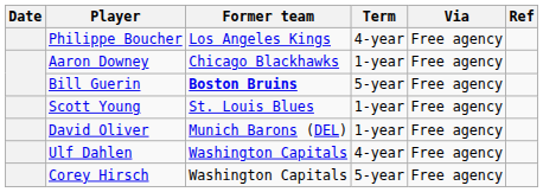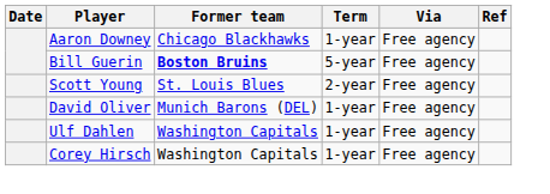 <table class="wikitable plainrowheaders">
 <tr style="background:#ddd; text-align:center;">
 <th>Date</th>
 <th>Player</th>
 <th>Former team</th>
 <th>Term</th>
 <th>Via</th>
 <th>Ref</th>
-</tr>
-<tr>
-<th scope="row"></th>
-<td><a href='#'>Philippe Boucher</a></td>
-<td><a href='#'>Los Angeles Kings</a></td>
-<td>4-year</td>
-<td>Free agency</td>
-<td></td>
 </tr>
 <tr>
 <th scope="row" rowspan=2></th>
 <td><a href='#'>Aaron Downey</a></td>
 <td><a href='#'>Chicago Blackhawks</a></td>
 <td>1-year</td>
 <td>Free agency</td>
 <td></td>
 </tr>
 <tr>
 <td><a href='#'>Bill Guerin</a></td>
 <td><strong><a href='#'>Boston Bruins</a></strong></td>
 <td>5-year</td>
 <td>Free agency</td>
 <td></td>
 </tr>
 <tr>
 <th scope="row"></th>
 <td><a href='#'>Scott Young</a></td>
 <td><a href='#'>St. Louis Blues</a></td>
-<td>1-year</td>
+<td>2-year</td>
 <td>Free agency</td>
 <td></td>
 </tr>
 <tr>
 <th scope="row"></th>
 <td><a href='#'>David Oliver</a></td>
 <td><a href='#'>Munich Barons</a> (<a href='#'>DEL</a>)</td>
 <td>1-year</td>
 <td>Free agency</td>
 <td></td>
 </tr>
 <tr>
 <th scope="row"></th>
 <td><a href='#'>Ulf Dahlen</a></td>
 <td><a href='#'>Washington Capitals</a></td>
-<td>4-year</td>
+<td>1-year</td>
 <td>Free agency</td>
 <td></td>
 </tr>
 <tr>
 <th scope="row"></th>
 <td><a href='#'>Corey Hirsch</a></td>
 <td>Washington Capitals</td>
-<td>5-year</td>
+<td>1-year</td>
 <td>Free agency</td>
 <td></td>
 </tr>
 </table>
